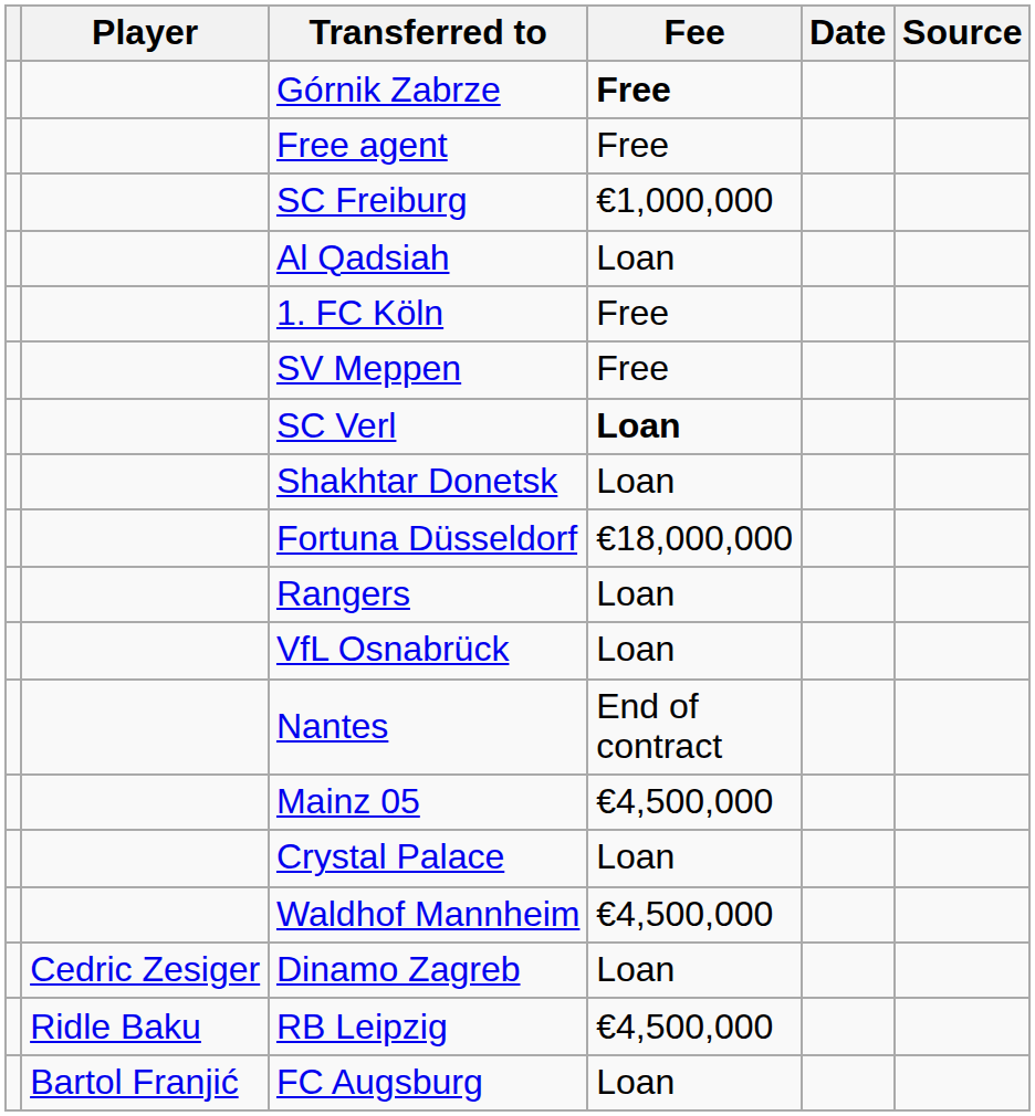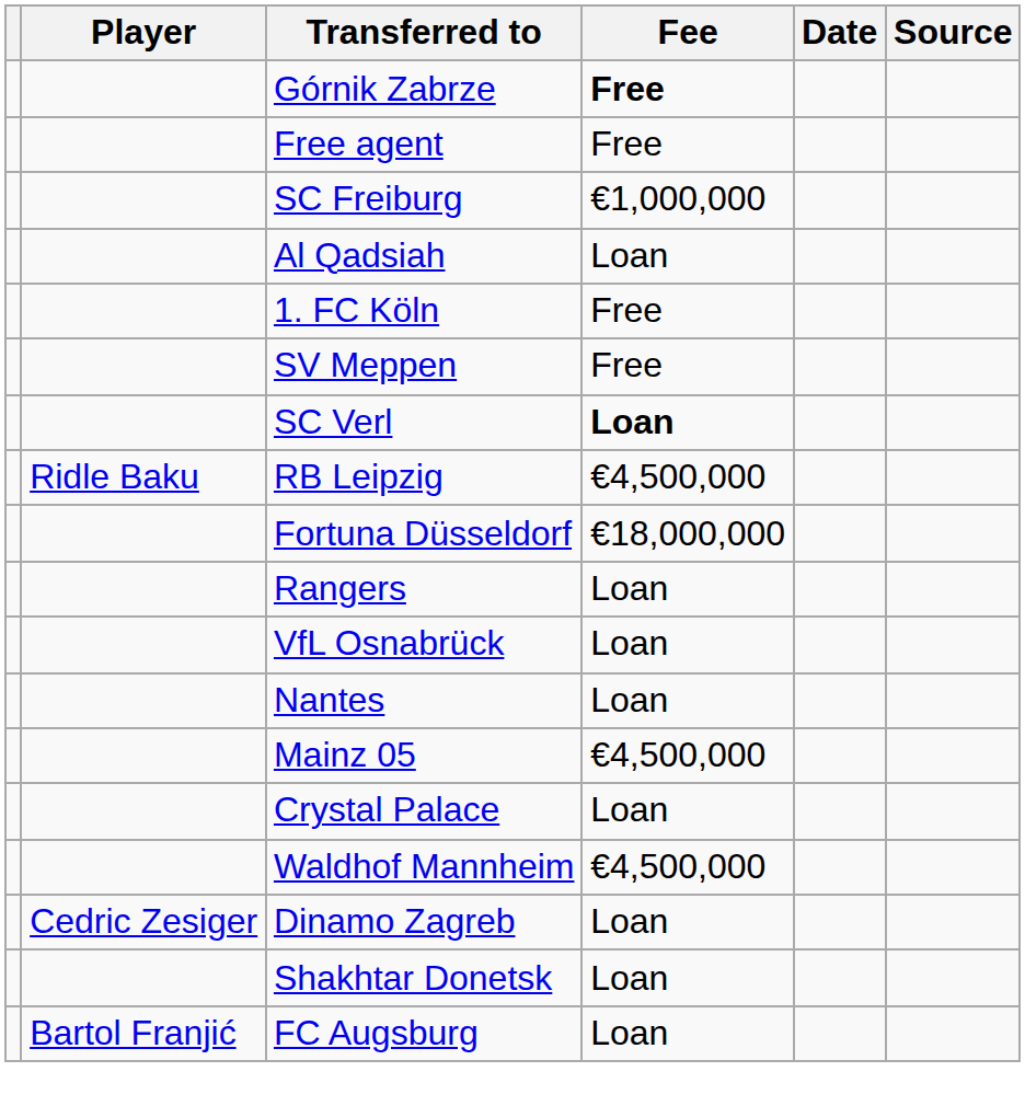 <table class="wikitable plainrowheaders sortable">
 <tr>
 <th></th>
 <th scope="col">Player</th>
 <th>Transferred to</th>
 <th style="width: 80px;">Fee</th>
 <th scope="col">Date</th>
 <th scope="col">Source</th>
 </tr>
 <tr>
 <td align="center"></td>
 <td></td>
 <td> <a href='#'>Górnik Zabrze</a></td>
 <td><strong>Free</strong></td>
 <td></td>
 <td></td>
 </tr>
 <tr>
 <td align="center"></td>
 <td></td>
 <td><a href='#'>Free agent</a></td>
 <td>Free</td>
 <td></td>
 <td></td>
 </tr>
 <tr>
 <td align="center"></td>
 <td></td>
 <td> <a href='#'>SC Freiburg</a></td>
 <td>€1,000,000</td>
 <td></td>
 <td></td>
 </tr>
 <tr>
 <td align="center"></td>
 <td></td>
 <td> <a href='#'>Al Qadsiah</a></td>
 <td>Loan</td>
 <td></td>
 <td></td>
 </tr>
 <tr>
 <td align="center"></td>
 <td></td>
 <td> <a href='#'>1. FC Köln</a></td>
 <td>Free</td>
 <td></td>
 <td></td>
 </tr>
 <tr>
 <td align="center"></td>
 <td></td>
 <td> <a href='#'>SV Meppen</a></td>
 <td>Free</td>
 <td></td>
 <td></td>
 </tr>
 <tr>
 <td align="center"></td>
 <td></td>
 <td> <a href='#'>SC Verl</a></td>
 <td><strong>Loan</strong></td>
 <td></td>
 <td></td>
 </tr>
 <tr>
 <td align="center"></td>
-<td></td>
-<td> <a href='#'>Shakhtar Donetsk</a></td>
-<td>Loan</td>
+<td> <a href='#'>Ridle Baku</a></td>
+<td> <a href='#'>RB Leipzig</a></td>
+<td>€4,500,000</td>
 <td></td>
 <td></td>
 </tr>
 <tr>
 <td align="center"></td>
 <td></td>
 <td> <a href='#'>Fortuna Düsseldorf</a></td>
 <td>€18,000,000</td>
 <td></td>
 <td></td>
 </tr>
 <tr>
 <td align="center"></td>
 <td></td>
 <td> <a href='#'>Rangers</a></td>
 <td>Loan</td>
 <td></td>
 <td></td>
 </tr>
 <tr>
 <td align="center"></td>
 <td></td>
 <td> <a href='#'>VfL Osnabrück</a></td>
 <td>Loan</td>
 <td></td>
 <td></td>
 </tr>
 <tr>
 <td align="center"></td>
 <td></td>
 <td> <a href='#'>Nantes</a></td>
-<td>End of contract</td>
+<td>Loan</td>
 <td></td>
 <td></td>
 </tr>
 <tr>
 <td align="center"></td>
 <td></td>
 <td> <a href='#'>Mainz 05</a></td>
 <td>€4,500,000</td>
 <td></td>
 <td></td>
 </tr>
 <tr>
 <td align="center"></td>
 <td></td>
 <td> <a href='#'>Crystal Palace</a></td>
 <td>Loan</td>
 <td></td>
 <td></td>
 </tr>
 <tr>
 <td align="center"></td>
 <td></td>
 <td> <a href='#'>Waldhof Mannheim</a></td>
 <td>€4,500,000</td>
 <td></td>
 <td></td>
 </tr>
 <tr>
 <td align="center"></td>
 <td> <a href='#'>Cedric Zesiger</a></td>
 <td> <a href='#'>Dinamo Zagreb</a></td>
 <td>Loan</td>
 <td></td>
 <td></td>
 </tr>
 <tr>
 <td align="center"></td>
-<td> <a href='#'>Ridle Baku</a></td>
-<td> <a href='#'>RB Leipzig</a></td>
-<td>€4,500,000</td>
+<td></td>
+<td> <a href='#'>Shakhtar Donetsk</a></td>
+<td>Loan</td>
 <td></td>
 <td></td>
 </tr>
 <tr>
 <td align="center"></td>
 <td> <a href='#'>Bartol Franjić</a></td>
 <td> <a href='#'>FC Augsburg</a></td>
 <td>Loan</td>
 <td></td>
 <td></td>
 </tr>
 </table>
